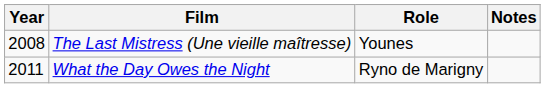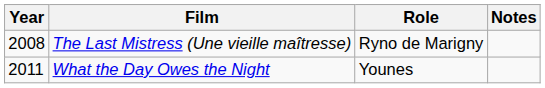 <table class="wikitable">
 <tr>
 <th>Year</th>
 <th>Film</th>
 <th>Role</th>
 <th>Notes</th>
 </tr>
 <tr>
 <td>2008</td>
 <td><em><a href='#'>The Last Mistress</a> (Une vieille maîtresse)</em></td>
-<td>Younes</td>
+<td>Ryno de Marigny</td>
 <td></td>
 </tr>
 <tr>
 <td>2011</td>
 <td><em><a href='#'>What the Day Owes the Night</a></em></td>
-<td>Ryno de Marigny</td>
+<td>Younes</td>
 <td></td>
 </tr>
 </table>
